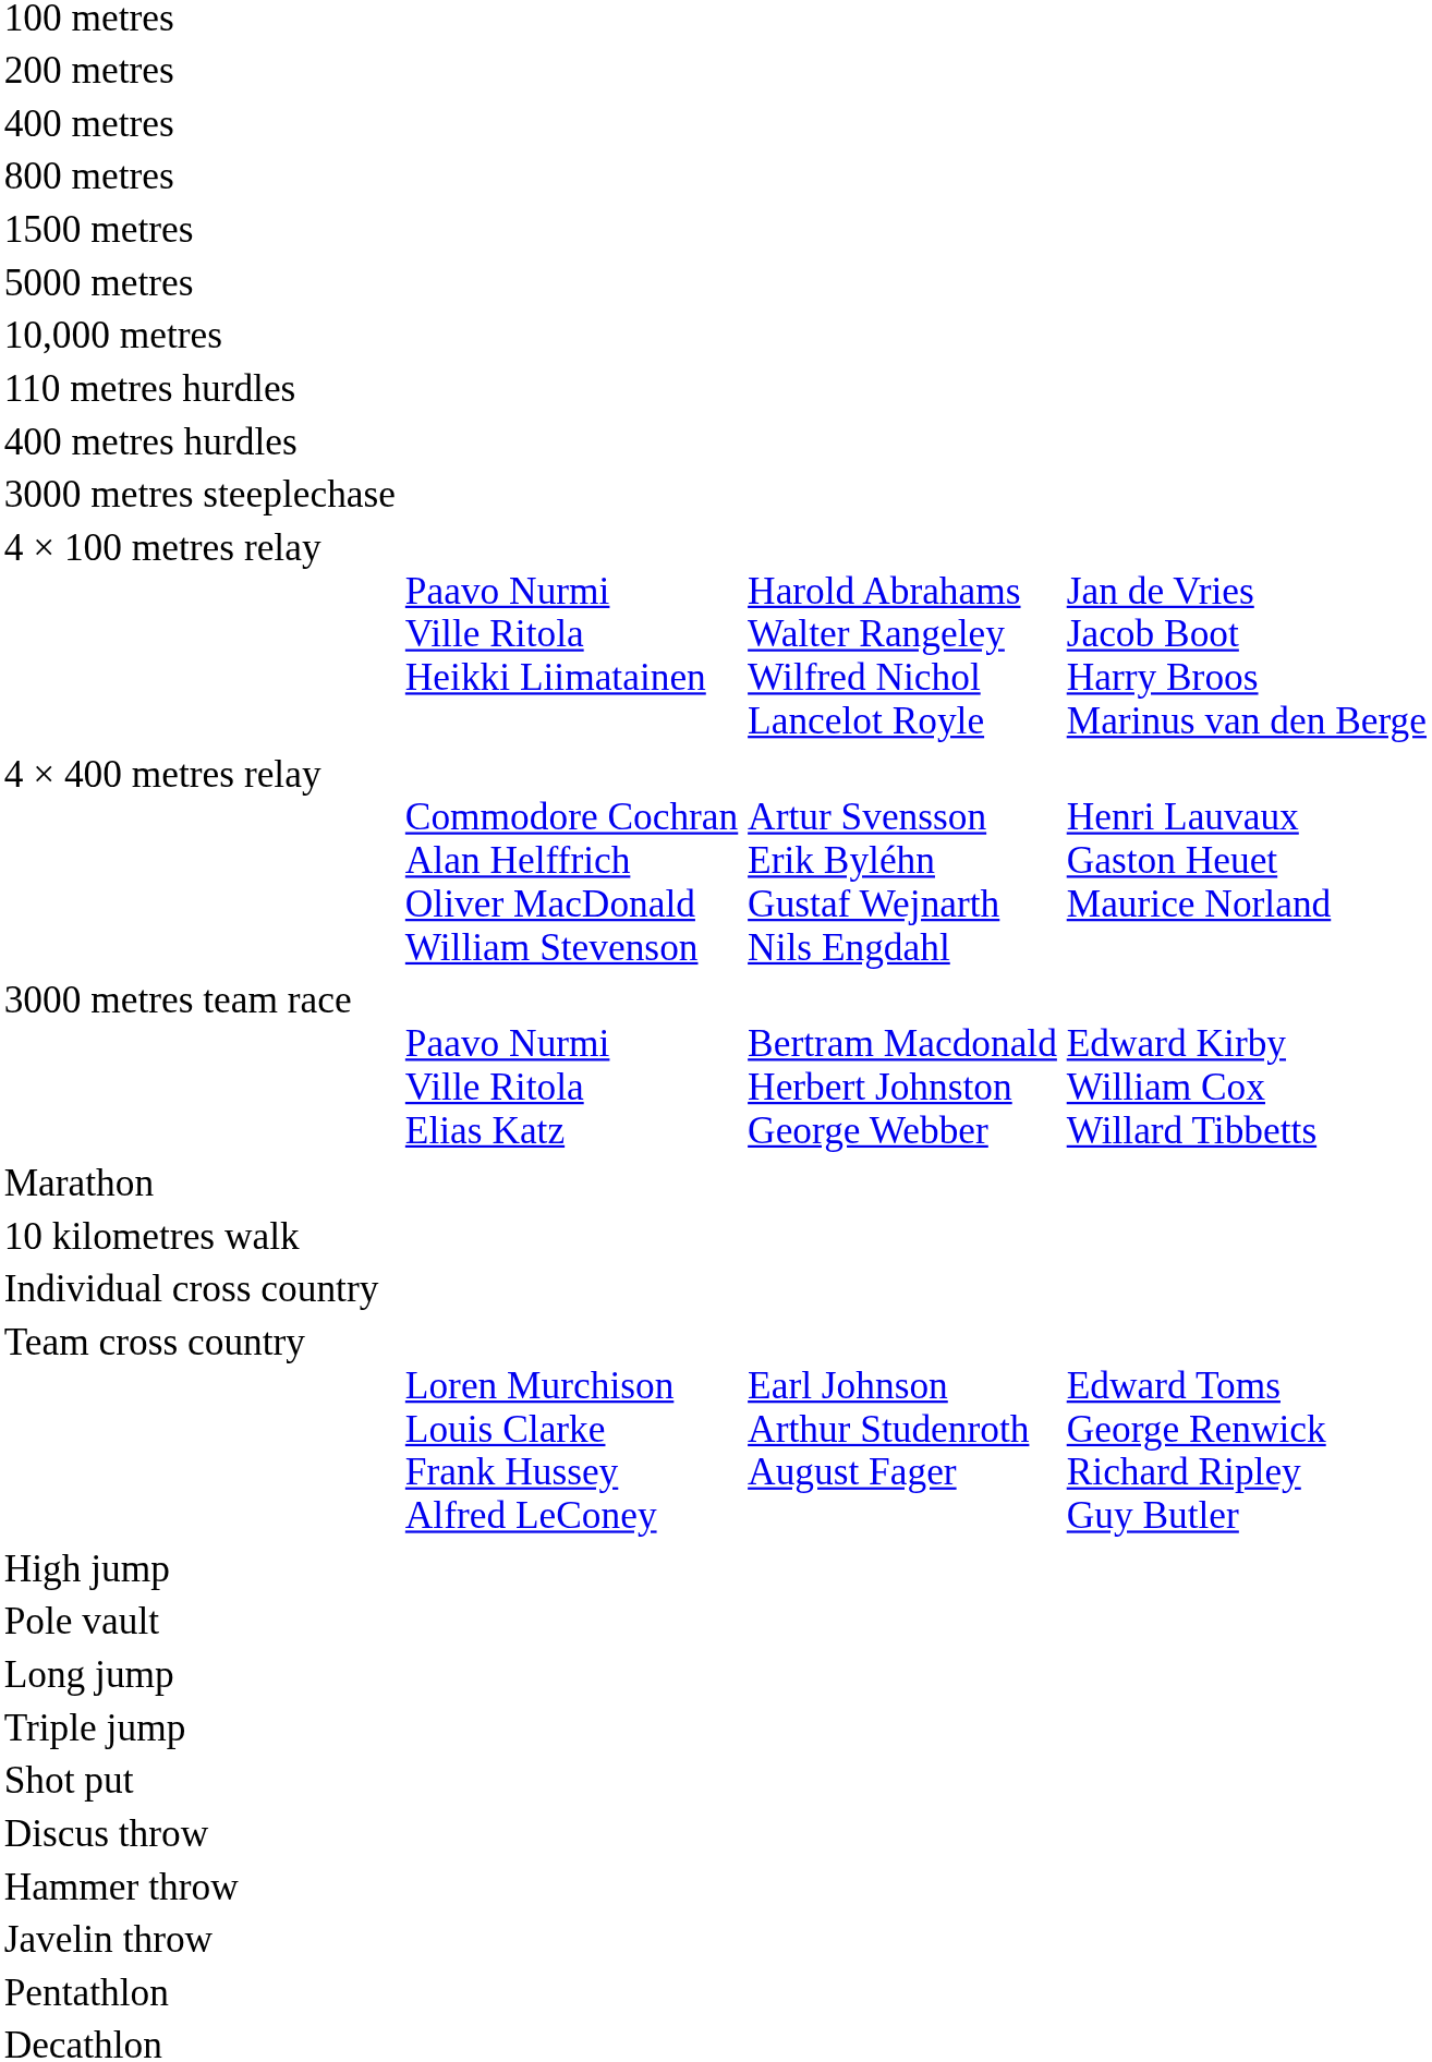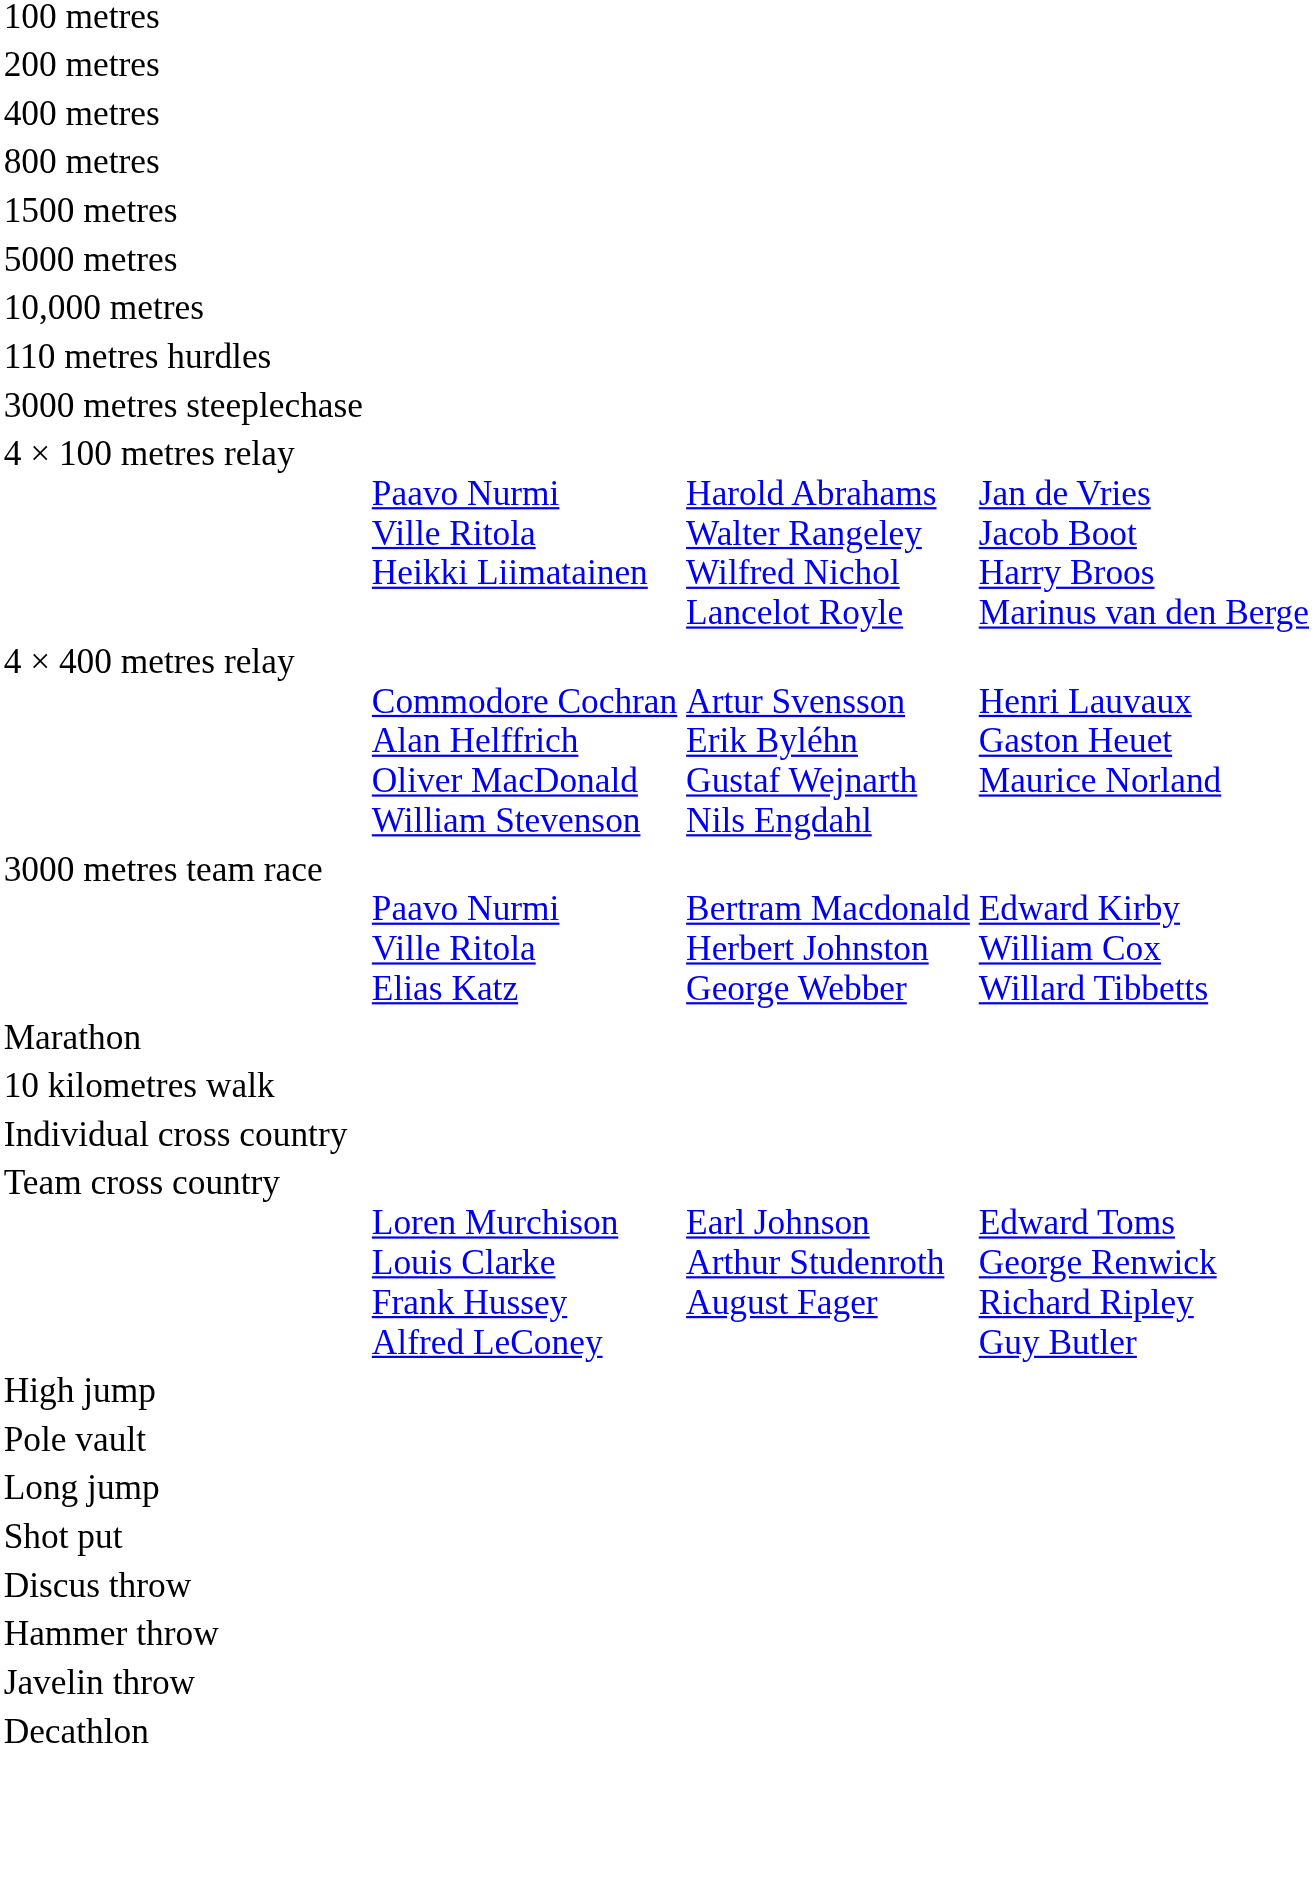 <table>
 <tr>
 <td>100 metres<br></td>
 <td></td>
 <td></td>
 <td></td>
 </tr>
 <tr>
 <td>200 metres<br></td>
 <td></td>
 <td></td>
 <td></td>
 </tr>
 <tr>
 <td>400 metres<br></td>
 <td></td>
 <td></td>
 <td></td>
 </tr>
 <tr>
 <td>800 metres<br></td>
 <td></td>
 <td></td>
 <td></td>
 </tr>
 <tr>
 <td>1500 metres<br></td>
 <td></td>
 <td></td>
 <td></td>
 </tr>
 <tr>
 <td>5000 metres<br></td>
 <td></td>
 <td></td>
 <td></td>
 </tr>
 <tr>
 <td>10,000 metres<br></td>
 <td></td>
 <td></td>
 <td></td>
 </tr>
 <tr>
 <td>110 metres hurdles<br></td>
-<td></td>
-<td></td>
-<td></td>
-</tr>
-<tr>
-<td>400 metres hurdles<br></td>
 <td></td>
 <td></td>
 <td></td>
 </tr>
 <tr>
 <td>3000 metres steeplechase<br></td>
 <td></td>
 <td></td>
 <td></td>
 </tr>
 <tr valign="top">
 <td>4 × 100 metres relay<br></td>
 <td><br><a href='#'>Paavo Nurmi</a><br><a href='#'>Ville Ritola</a><br><a href='#'>Heikki Liimatainen</a></td>
 <td><br><a href='#'>Harold Abrahams</a><br><a href='#'>Walter Rangeley</a><br><a href='#'>Wilfred Nichol</a><br><a href='#'>Lancelot Royle</a></td>
 <td><br><a href='#'>Jan de Vries</a><br><a href='#'>Jacob Boot</a><br><a href='#'>Harry Broos</a><br><a href='#'>Marinus van den Berge</a></td>
 </tr>
 <tr valign="top">
 <td>4 × 400 metres relay<br></td>
 <td><br><a href='#'>Commodore Cochran</a><br><a href='#'>Alan Helffrich</a><br><a href='#'>Oliver MacDonald</a><br><a href='#'>William Stevenson</a></td>
 <td><br><a href='#'>Artur Svensson</a><br><a href='#'>Erik Byléhn</a><br><a href='#'>Gustaf Wejnarth</a><br><a href='#'>Nils Engdahl</a></td>
 <td><br><a href='#'>Henri Lauvaux</a><br><a href='#'>Gaston Heuet</a><br><a href='#'>Maurice Norland</a></td>
 </tr>
 <tr valign="top">
 <td>3000 metres team race<br></td>
 <td><br><a href='#'>Paavo Nurmi</a><br><a href='#'>Ville Ritola</a><br><a href='#'>Elias Katz</a></td>
 <td><br><a href='#'>Bertram Macdonald</a><br><a href='#'>Herbert Johnston</a><br><a href='#'>George Webber</a></td>
 <td><br><a href='#'>Edward Kirby</a><br><a href='#'>William Cox</a><br><a href='#'>Willard Tibbetts</a></td>
 </tr>
 <tr>
 <td>Marathon<br></td>
 <td></td>
 <td></td>
 <td></td>
 </tr>
 <tr>
 <td>10 kilometres walk<br></td>
 <td></td>
 <td></td>
 <td></td>
 </tr>
 <tr>
 <td>Individual cross country<br></td>
 <td></td>
 <td></td>
 <td></td>
 </tr>
 <tr valign="top">
 <td>Team cross country<br></td>
 <td><br><a href='#'>Loren Murchison</a><br><a href='#'>Louis Clarke</a><br><a href='#'>Frank Hussey</a><br><a href='#'>Alfred LeConey</a></td>
 <td><br><a href='#'>Earl Johnson</a><br><a href='#'>Arthur Studenroth</a><br><a href='#'>August Fager</a></td>
 <td><br><a href='#'>Edward Toms</a><br><a href='#'>George Renwick</a><br><a href='#'>Richard Ripley</a><br><a href='#'>Guy Butler</a></td>
 </tr>
 <tr>
 <td>High jump<br></td>
 <td></td>
 <td></td>
 <td></td>
 </tr>
 <tr>
 <td>Pole vault<br></td>
 <td></td>
 <td></td>
 <td></td>
 </tr>
 <tr>
 <td>Long jump<br></td>
 <td></td>
 <td></td>
 <td></td>
 </tr>
 <tr>
-<td>Triple jump<br></td>
-<td></td>
-<td></td>
-<td></td>
-</tr>
-<tr>
 <td>Shot put<br></td>
 <td></td>
 <td></td>
 <td></td>
 </tr>
 <tr>
 <td>Discus throw<br></td>
 <td></td>
 <td></td>
 <td></td>
 </tr>
 <tr>
 <td>Hammer throw<br></td>
 <td></td>
 <td></td>
 <td></td>
 </tr>
 <tr>
 <td>Javelin throw<br></td>
 <td></td>
 <td></td>
 <td></td>
 </tr>
 <tr>
-<td>Pentathlon<br></td>
-<td></td>
-<td></td>
-<td></td>
-</tr>
-<tr>
 <td>Decathlon<br></td>
 <td></td>
 <td></td>
 <td></td>
 </tr>
 </table>
